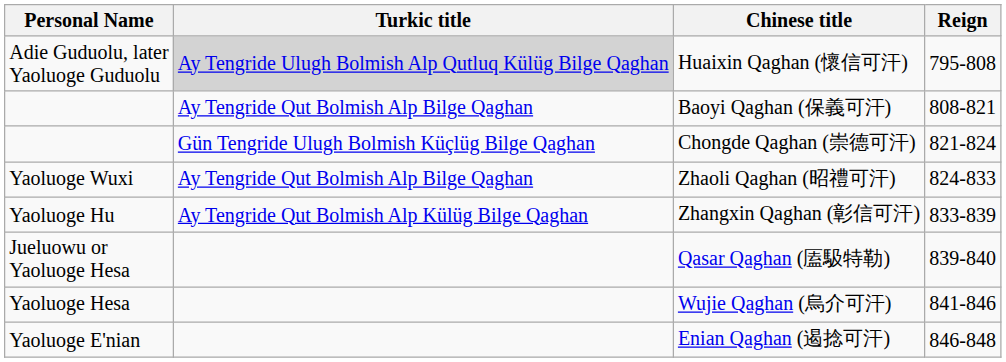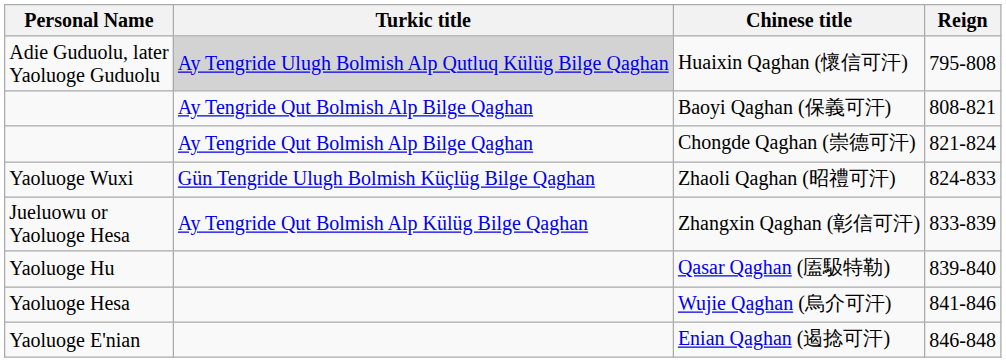 <table class="wikitable">
 <tr>
 <th>Personal Name</th>
 <th>Turkic title</th>
 <th>Chinese title</th>
 <th>Reign</th>
 </tr>
 <tr>
 <td>Adie Guduolu, later<br>Yaoluoge Guduolu</td>
 <td style="background: lightgrey;"><a href='#'>Ay Tengride Ulugh Bolmish Alp Qutluq Külüg Bilge Qaghan</a></td>
 <td>Huaixin Qaghan (懷信可汗)</td>
 <td>795-808</td>
 </tr>
 <tr>
 <td></td>
 <td><a href='#'>Ay Tengride Qut Bolmish Alp Bilge Qaghan</a></td>
 <td>Baoyi Qaghan (保義可汗)</td>
 <td>808-821</td>
 </tr>
 <tr>
 <td></td>
-<td><a href='#'>Gün Tengride Ulugh Bolmish Küçlüg Bilge Qaghan</a></td>
+<td><a href='#'>Ay Tengride Qut Bolmish Alp Bilge Qaghan</a></td>
 <td>Chongde Qaghan (崇德可汗)</td>
 <td>821-824</td>
 </tr>
 <tr>
 <td>Yaoluoge Wuxi</td>
-<td><a href='#'>Ay Tengride Qut Bolmish Alp Bilge Qaghan</a></td>
+<td><a href='#'>Gün Tengride Ulugh Bolmish Küçlüg Bilge Qaghan</a></td>
 <td>Zhaoli Qaghan (昭禮可汗)</td>
 <td>824-833</td>
 </tr>
 <tr>
-<td>Yaoluoge Hu</td>
+<td>Jueluowu or<br>Yaoluoge Hesa</td>
 <td><a href='#'>Ay Tengride Qut Bolmish Alp Külüg Bilge Qaghan</a></td>
 <td>Zhangxin Qaghan (彰信可汗)</td>
 <td>833-839</td>
 </tr>
 <tr>
-<td>Jueluowu or<br>Yaoluoge Hesa</td>
+<td>Yaoluoge Hu</td>
 <td></td>
 <td><a href='#'>Qasar Qaghan</a> (㕎馺特勒)</td>
 <td>839-840</td>
 </tr>
 <tr>
 <td>Yaoluoge Hesa</td>
 <td></td>
 <td><a href='#'>Wujie Qaghan</a> (烏介可汗)</td>
 <td>841-846</td>
 </tr>
 <tr>
 <td>Yaoluoge E'nian</td>
 <td></td>
 <td><a href='#'>Enian Qaghan</a> (遏捻可汗)</td>
 <td>846-848</td>
 </tr>
 </table>
